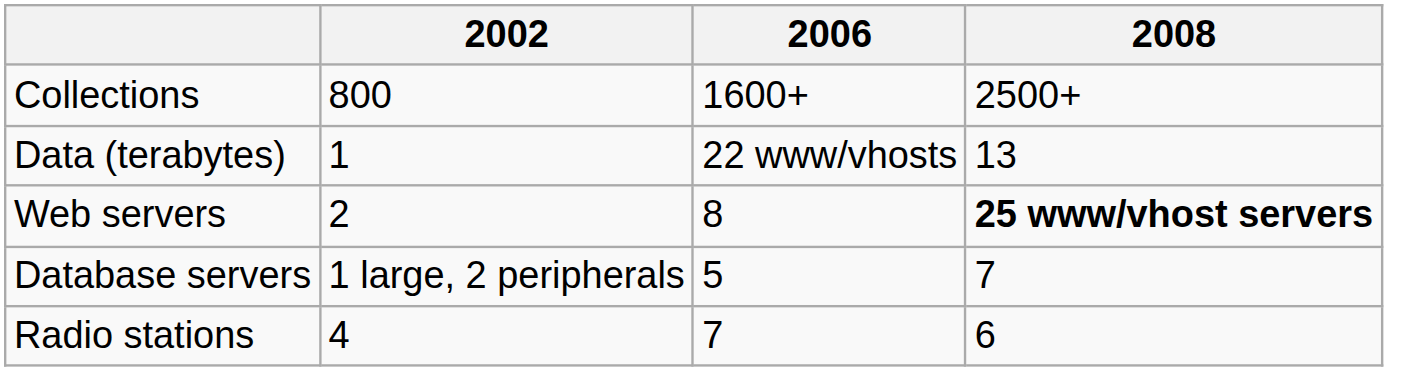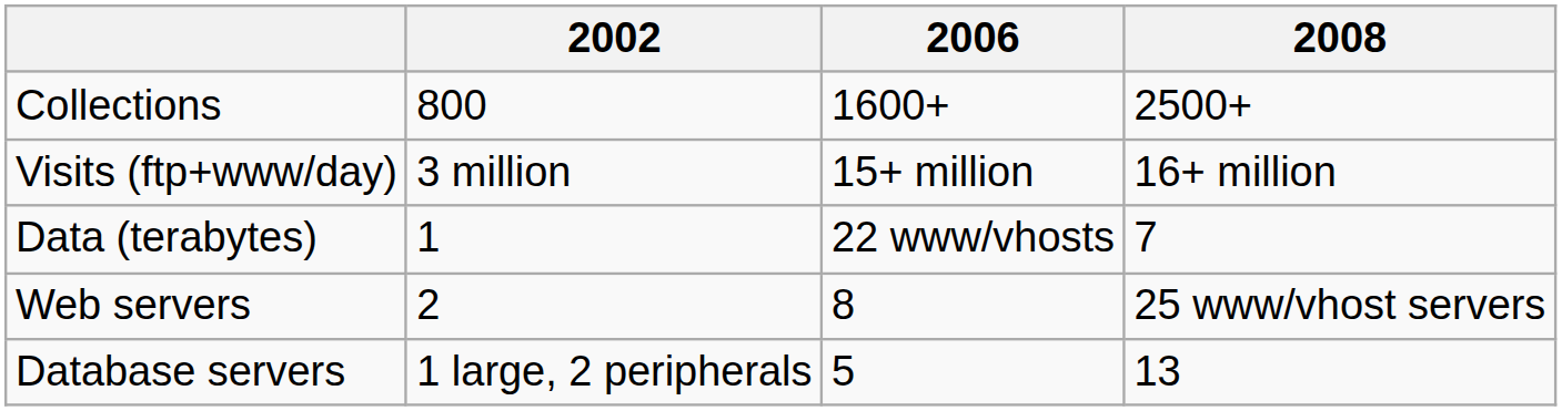 <table class="wikitable">
 <tr>
 <th></th>
 <th>2002</th>
 <th>2006</th>
 <th>2008</th>
 </tr>
 <tr>
 <td>Collections</td>
 <td>800</td>
 <td>1600+</td>
 <td>2500+</td>
 </tr>
 <tr>
+<td>Visits (ftp+www/day)</td>
+<td>3 million</td>
+<td>15+ million</td>
+<td>16+ million</td>
+</tr>
+<tr>
 <td>Data (terabytes)</td>
 <td>1</td>
 <td>22 www/vhosts</td>
-<td>13</td>
+<td>7</td>
 </tr>
 <tr>
 <td>Web servers</td>
 <td>2</td>
 <td>8</td>
-<td><strong>25 www/vhost servers</strong></td>
+<td>25 www/vhost servers</td>
 </tr>
 <tr>
 <td>Database servers</td>
 <td>1 large, 2 peripherals</td>
 <td>5</td>
-<td>7</td>
-</tr>
-<tr>
-<td>Radio stations</td>
-<td>4</td>
-<td>7</td>
-<td>6</td>
+<td>13</td>
 </tr>
 </table>
